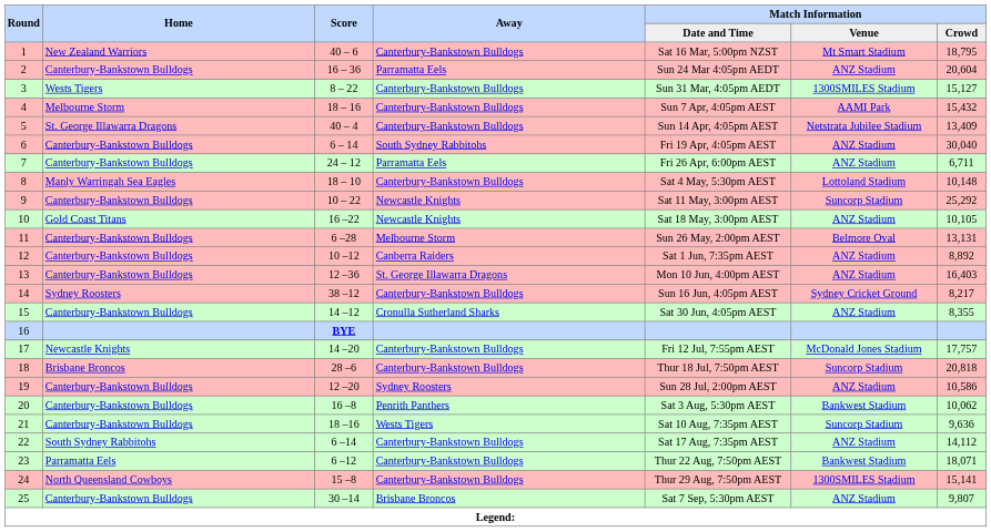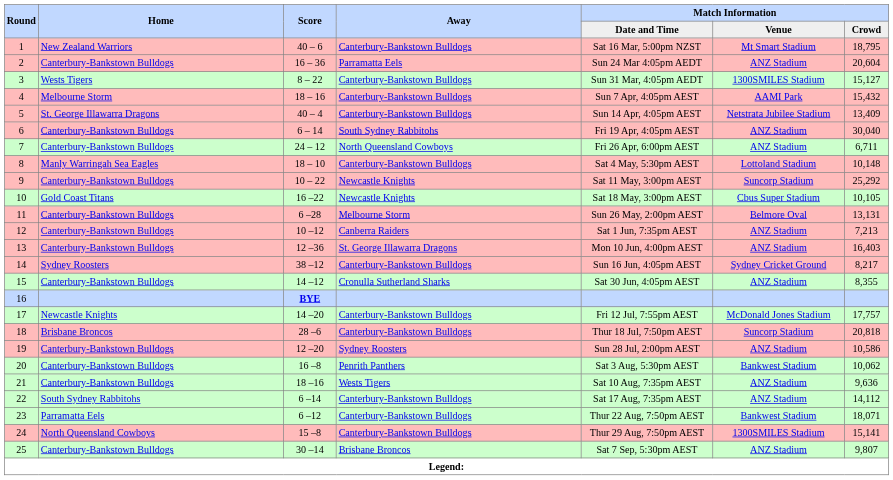 <table border=1 style="border-collapse:collapse; font-size:90%; text-align:center;" cellpadding=3 cellspacing=0 width=100%>
 <tr bgcolor=#C1D8FF>
 <th rowspan=2 width=3%>Round</th>
 <th rowspan=2 width=28%>Home</th>
 <th rowspan=2 width=6%>Score</th>
 <th rowspan=2 width=28%>Away</th>
 <th colspan=6>Match Information</th>
 </tr>
 <tr bgcolor=#EFEFEF>
 <th width=15%>Date and Time</th>
 <th width=15%>Venue</th>
 <th width=9%>Crowd</th>
 </tr>
 <tr bgcolor=#ffbbbb>
 <td>1</td>
 <td align=left> <a href='#'>New Zealand Warriors</a></td>
 <td>40 – 6</td>
 <td align=left> <a href='#'>Canterbury-Bankstown Bulldogs</a></td>
 <td>Sat 16 Mar, 5:00pm NZST</td>
 <td><a href='#'>Mt Smart Stadium</a></td>
 <td>18,795</td>
 </tr>
 <tr bgcolor=#ffbbbb>
 <td>2</td>
 <td align=left> <a href='#'>Canterbury-Bankstown Bulldogs</a></td>
 <td>16 – 36</td>
 <td align=left> <a href='#'>Parramatta Eels</a></td>
 <td>Sun 24 Mar 4:05pm AEDT</td>
 <td><a href='#'>ANZ Stadium</a></td>
 <td>20,604</td>
 </tr>
 <tr bgcolor=#CCFFCC>
 <td>3</td>
 <td align=left> <a href='#'>Wests Tigers</a></td>
 <td>8 – 22</td>
 <td align=left> <a href='#'>Canterbury-Bankstown Bulldogs</a></td>
 <td>Sun 31 Mar, 4:05pm AEDT</td>
 <td><a href='#'>1300SMILES Stadium</a></td>
 <td>15,127</td>
 </tr>
 <tr bgcolor=#ffbbbb>
 <td>4</td>
 <td align=left> <a href='#'>Melbourne Storm</a></td>
 <td>18 – 16</td>
 <td align=left> <a href='#'>Canterbury-Bankstown Bulldogs</a></td>
 <td>Sun 7 Apr, 4:05pm AEST</td>
 <td><a href='#'>AAMI Park</a></td>
 <td>15,432</td>
 </tr>
 <tr bgcolor=#ffbbbb>
 <td>5</td>
 <td align=left> <a href='#'>St. George Illawarra Dragons</a></td>
 <td>40 – 4</td>
 <td align=left> <a href='#'>Canterbury-Bankstown Bulldogs</a></td>
 <td>Sun 14 Apr, 4:05pm AEST</td>
 <td><a href='#'>Netstrata Jubilee Stadium</a></td>
 <td>13,409</td>
 </tr>
 <tr bgcolor=#ffbbbb>
 <td>6</td>
 <td align=left> <a href='#'>Canterbury-Bankstown Bulldogs</a></td>
 <td>6 – 14</td>
 <td align=left> <a href='#'>South Sydney Rabbitohs</a></td>
 <td>Fri 19 Apr, 4:05pm AEST</td>
 <td><a href='#'>ANZ Stadium</a></td>
 <td>30,040</td>
 </tr>
 <tr bgcolor=#CCFFCC>
 <td>7</td>
 <td align=left> <a href='#'>Canterbury-Bankstown Bulldogs</a></td>
 <td>24 – 12</td>
-<td align=left> <a href='#'>Parramatta Eels</a></td>
+<td align=left> <a href='#'>North Queensland Cowboys</a></td>
 <td>Fri 26 Apr, 6:00pm AEST</td>
 <td><a href='#'>ANZ Stadium</a></td>
 <td>6,711</td>
 </tr>
 <tr bgcolor=#ffbbbb>
 <td>8</td>
 <td align=left> <a href='#'>Manly Warringah Sea Eagles</a></td>
 <td>18 – 10</td>
 <td align=left> <a href='#'>Canterbury-Bankstown Bulldogs</a></td>
 <td>Sat 4 May, 5:30pm AEST</td>
 <td><a href='#'>Lottoland Stadium</a></td>
 <td>10,148</td>
 </tr>
 <tr bgcolor=#ffbbbb>
 <td>9</td>
 <td align=left> <a href='#'>Canterbury-Bankstown Bulldogs</a></td>
 <td>10 – 22</td>
 <td align=left> <a href='#'>Newcastle Knights</a></td>
 <td>Sat 11 May, 3:00pm AEST</td>
 <td><a href='#'>Suncorp Stadium</a></td>
 <td>25,292</td>
 </tr>
 <tr bgcolor=#CCFFCC>
 <td>10</td>
 <td align=left> <a href='#'>Gold Coast Titans</a></td>
 <td>16 –22</td>
 <td align=left> <a href='#'>Newcastle Knights</a></td>
 <td>Sat 18 May, 3:00pm AEST</td>
-<td><a href='#'>ANZ Stadium</a></td>
+<td><a href='#'>Cbus Super Stadium</a></td>
 <td>10,105</td>
 </tr>
 <tr bgcolor=#ffbbbb>
 <td>11</td>
 <td align=left> <a href='#'>Canterbury-Bankstown Bulldogs</a></td>
 <td>6 –28</td>
 <td align=left> <a href='#'>Melbourne Storm</a></td>
 <td>Sun 26 May, 2:00pm AEST</td>
 <td><a href='#'>Belmore Oval</a></td>
 <td>13,131</td>
 </tr>
 <tr bgcolor=#ffbbbb>
 <td>12</td>
 <td align=left> <a href='#'>Canterbury-Bankstown Bulldogs</a></td>
 <td>10 –12</td>
 <td align=left> <a href='#'>Canberra Raiders</a></td>
 <td>Sat 1 Jun, 7:35pm AEST</td>
 <td><a href='#'>ANZ Stadium</a></td>
-<td>8,892</td>
+<td>7,213</td>
 </tr>
 <tr bgcolor=#ffbbbb>
 <td>13</td>
 <td align=left> <a href='#'>Canterbury-Bankstown Bulldogs</a></td>
 <td>12 –36</td>
 <td align=left> <a href='#'>St. George Illawarra Dragons</a></td>
 <td>Mon 10 Jun, 4:00pm AEST</td>
 <td><a href='#'>ANZ Stadium</a></td>
 <td>16,403</td>
 </tr>
 <tr bgcolor=#ffbbbb>
 <td>14</td>
 <td align=left> <a href='#'>Sydney Roosters</a></td>
 <td>38 –12</td>
 <td align=left> <a href='#'>Canterbury-Bankstown Bulldogs</a></td>
 <td>Sun 16 Jun, 4:05pm AEST</td>
 <td><a href='#'>Sydney Cricket Ground</a></td>
 <td>8,217</td>
 </tr>
 <tr bgcolor=#CCFFCC>
 <td>15</td>
 <td align=left> <a href='#'>Canterbury-Bankstown Bulldogs</a></td>
 <td>14 –12</td>
 <td align=left> <a href='#'>Cronulla Sutherland Sharks</a></td>
 <td>Sat 30 Jun, 4:05pm AEST</td>
 <td><a href='#'>ANZ Stadium</a></td>
 <td>8,355</td>
 </tr>
 <tr bgcolor=#C1D8FF>
 <td>16</td>
 <td></td>
 <td><strong><a href='#'>BYE</a></strong></td>
 <td></td>
 <td></td>
 <td></td>
 <td></td>
 </tr>
 <tr bgcolor=#CCFFCC>
 <td>17</td>
 <td align=left> <a href='#'>Newcastle Knights</a></td>
 <td>14 –20</td>
 <td align=left> <a href='#'>Canterbury-Bankstown Bulldogs</a></td>
 <td>Fri 12 Jul, 7:55pm AEST</td>
 <td><a href='#'>McDonald Jones Stadium</a></td>
 <td>17,757</td>
 </tr>
 <tr bgcolor=#ffbbbb>
 <td>18</td>
 <td align=left> <a href='#'>Brisbane Broncos</a></td>
 <td>28 –6</td>
 <td align=left> <a href='#'>Canterbury-Bankstown Bulldogs</a></td>
 <td>Thur 18 Jul, 7:50pm AEST</td>
 <td><a href='#'>Suncorp Stadium</a></td>
 <td>20,818</td>
 </tr>
 <tr bgcolor=#ffbbbb>
 <td>19</td>
 <td align=left> <a href='#'>Canterbury-Bankstown Bulldogs</a></td>
 <td>12 –20</td>
 <td align=left> <a href='#'>Sydney Roosters</a></td>
 <td>Sun 28 Jul, 2:00pm AEST</td>
 <td><a href='#'>ANZ Stadium</a></td>
 <td>10,586</td>
 </tr>
 <tr bgcolor=#CCFFCC>
 <td>20</td>
 <td align=left> <a href='#'>Canterbury-Bankstown Bulldogs</a></td>
 <td>16 –8</td>
 <td align=left> <a href='#'>Penrith Panthers</a></td>
 <td>Sat 3 Aug, 5:30pm AEST</td>
 <td><a href='#'>Bankwest Stadium</a></td>
 <td>10,062</td>
 </tr>
 <tr bgcolor=#CCFFCC>
 <td>21</td>
 <td align=left> <a href='#'>Canterbury-Bankstown Bulldogs</a></td>
 <td>18 –16</td>
 <td align=left> <a href='#'>Wests Tigers</a></td>
 <td>Sat 10 Aug, 7:35pm AEST</td>
-<td><a href='#'>Suncorp Stadium</a></td>
+<td><a href='#'>ANZ Stadium</a></td>
 <td>9,636</td>
 </tr>
 <tr bgcolor=#CCFFCC>
 <td>22</td>
 <td align=left> <a href='#'>South Sydney Rabbitohs</a></td>
 <td>6 –14</td>
 <td align=left> <a href='#'>Canterbury-Bankstown Bulldogs</a></td>
 <td>Sat 17 Aug, 7:35pm AEST</td>
 <td><a href='#'>ANZ Stadium</a></td>
 <td>14,112</td>
 </tr>
 <tr bgcolor=#CCFFCC>
 <td>23</td>
 <td align=left> <a href='#'>Parramatta Eels</a></td>
 <td>6 –12</td>
 <td align=left> <a href='#'>Canterbury-Bankstown Bulldogs</a></td>
 <td>Thur 22 Aug, 7:50pm AEST</td>
 <td><a href='#'>Bankwest Stadium</a></td>
 <td>18,071</td>
 </tr>
 <tr bgcolor=#ffbbbb>
 <td>24</td>
 <td align=left> <a href='#'>North Queensland Cowboys</a></td>
 <td>15 –8</td>
 <td align=left> <a href='#'>Canterbury-Bankstown Bulldogs</a></td>
 <td>Thur 29 Aug, 7:50pm AEST</td>
 <td><a href='#'>1300SMILES Stadium</a></td>
 <td>15,141</td>
 </tr>
 <tr bgcolor=#CCFFCC>
 <td>25</td>
 <td align=left> <a href='#'>Canterbury-Bankstown Bulldogs</a></td>
 <td>30 –14</td>
 <td align=left> <a href='#'>Brisbane Broncos</a></td>
 <td>Sat 7 Sep, 5:30pm AEST</td>
 <td><a href='#'>ANZ Stadium</a></td>
 <td>9,807</td>
 </tr>
 <tr>
 <th colspan="11"><strong>Legend</strong>:    </th>
 </tr>
 </table>
